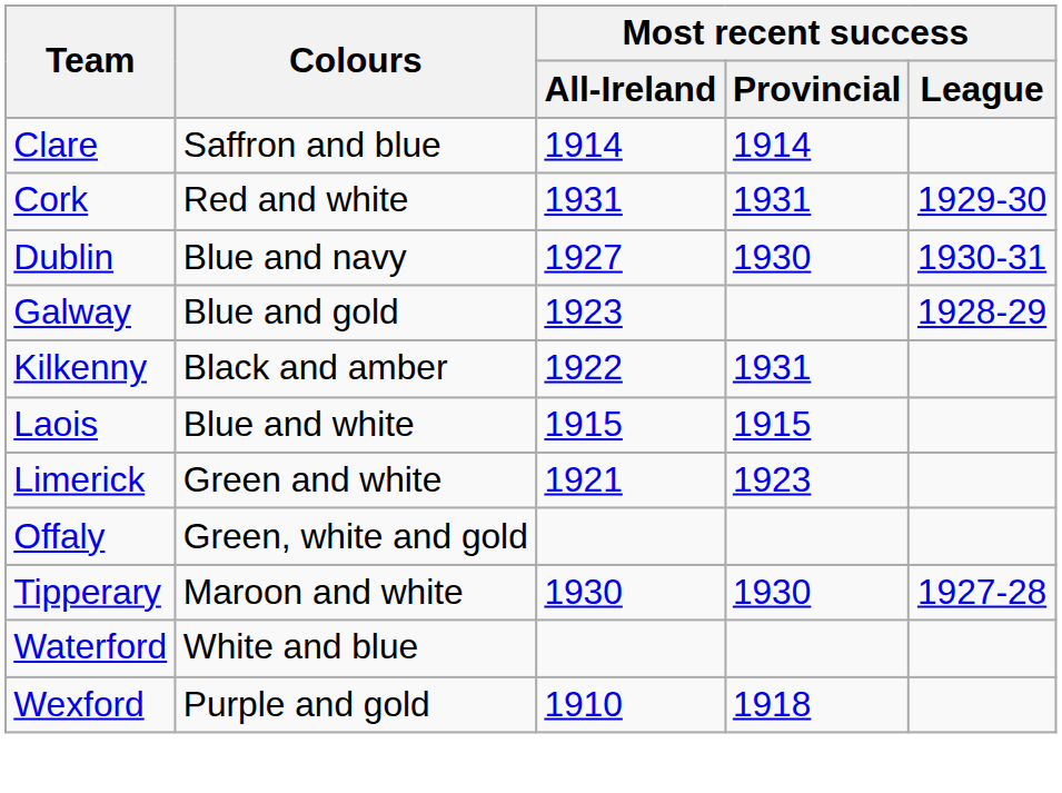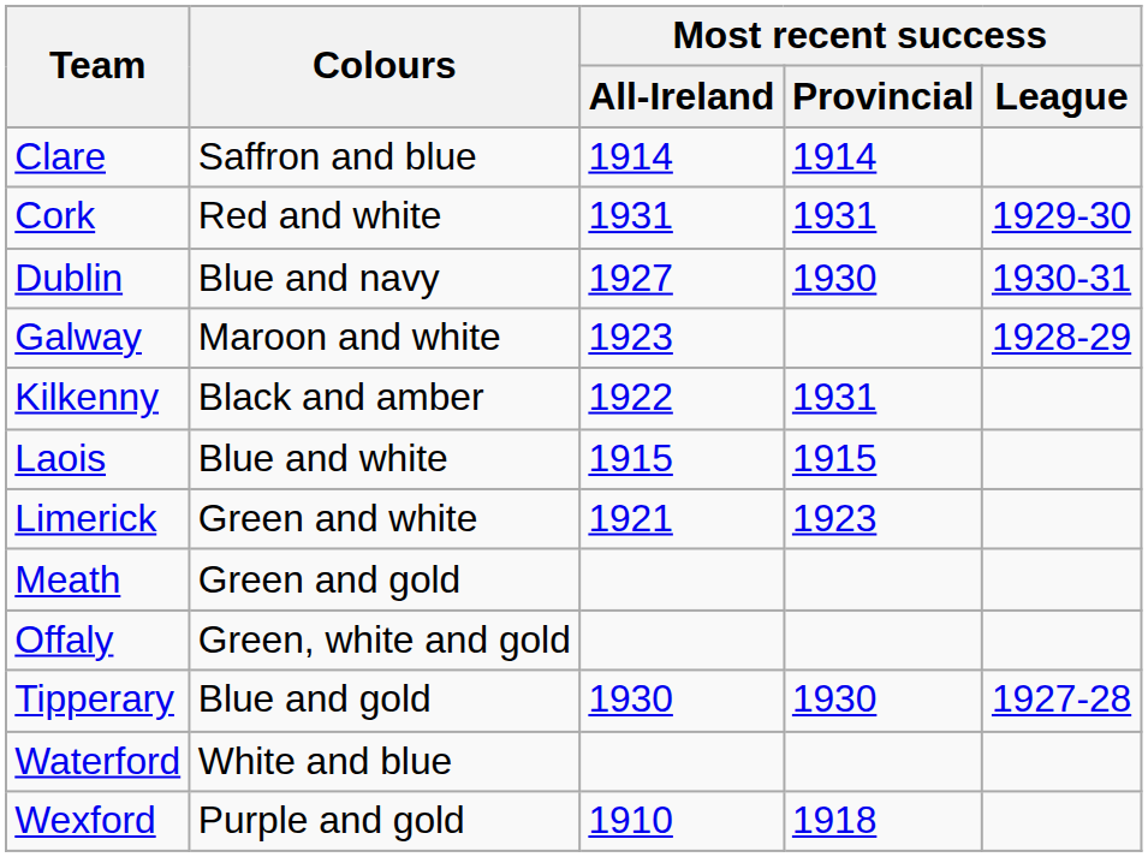 <table class="wikitable">
 <tr>
 <th rowspan="2">Team</th>
 <th rowspan="2">Colours</th>
 <th colspan="3">Most recent success</th>
 </tr>
 <tr>
 <th>All-Ireland</th>
 <th>Provincial</th>
 <th>League</th>
 </tr>
 <tr>
 <td><a href='#'>Clare</a></td>
 <td>Saffron and blue</td>
 <td><a href='#'>1914</a></td>
 <td><a href='#'>1914</a></td>
 <td></td>
 </tr>
 <tr>
 <td><a href='#'>Cork</a></td>
 <td>Red and white</td>
 <td><a href='#'>1931</a></td>
 <td><a href='#'>1931</a></td>
 <td><a href='#'>1929-30</a></td>
 </tr>
 <tr>
 <td><a href='#'>Dublin</a></td>
 <td>Blue and navy</td>
 <td><a href='#'>1927</a></td>
 <td><a href='#'>1930</a></td>
 <td><a href='#'>1930-31</a></td>
 </tr>
 <tr>
 <td><a href='#'>Galway</a></td>
-<td>Blue and gold</td>
+<td>Maroon and white</td>
 <td><a href='#'>1923</a></td>
 <td></td>
 <td><a href='#'>1928-29</a></td>
 </tr>
 <tr>
 <td><a href='#'>Kilkenny</a></td>
 <td>Black and amber</td>
 <td><a href='#'>1922</a></td>
 <td><a href='#'>1931</a></td>
 <td></td>
 </tr>
 <tr>
 <td><a href='#'>Laois</a></td>
 <td>Blue and white</td>
 <td><a href='#'>1915</a></td>
 <td><a href='#'>1915</a></td>
 <td></td>
 </tr>
 <tr>
 <td><a href='#'>Limerick</a></td>
 <td>Green and white</td>
 <td><a href='#'>1921</a></td>
 <td><a href='#'>1923</a></td>
 <td></td>
 </tr>
 <tr>
+<td><a href='#'>Meath</a></td>
+<td>Green and gold</td>
+<td></td>
+<td></td>
+<td></td>
+</tr>
+<tr>
 <td><a href='#'>Offaly</a></td>
 <td>Green, white and gold</td>
 <td></td>
 <td></td>
 <td></td>
 </tr>
 <tr>
 <td><a href='#'>Tipperary</a></td>
-<td>Maroon and white</td>
+<td>Blue and gold</td>
 <td><a href='#'>1930</a></td>
 <td><a href='#'>1930</a></td>
 <td><a href='#'>1927-28</a></td>
 </tr>
 <tr>
 <td><a href='#'>Waterford</a></td>
 <td>White and blue</td>
 <td></td>
 <td></td>
 <td></td>
 </tr>
 <tr>
 <td><a href='#'>Wexford</a></td>
 <td>Purple and gold</td>
 <td><a href='#'>1910</a></td>
 <td><a href='#'>1918</a></td>
 <td></td>
 </tr>
 </table>
